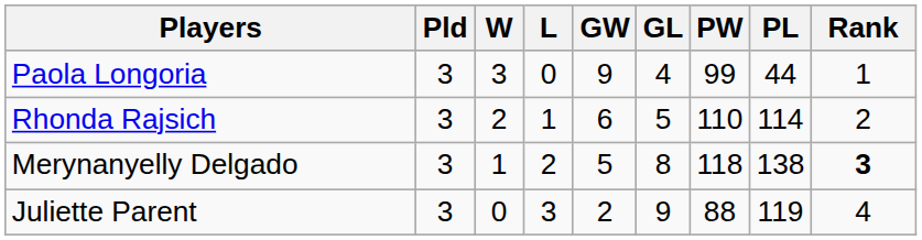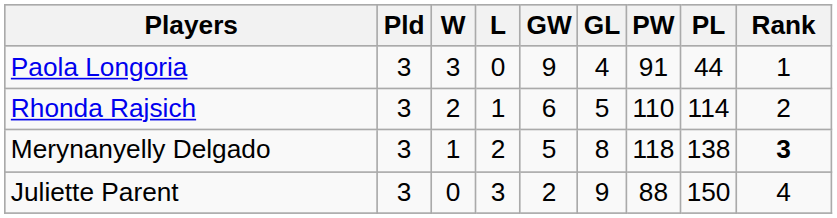 <table class=wikitable style="text-align:center">
 <tr>
 <th width=220>Players</th>
 <th width=20>Pld</th>
 <th width=20>W</th>
 <th width=20>L</th>
 <th width=20>GW</th>
 <th width=20>GL</th>
 <th width=20>PW</th>
 <th width=20>PL</th>
 <th width=50>Rank</th>
 </tr>
 <tr>
 <td align=left> <a href='#'>Paola Longoria</a></td>
 <td>3</td>
 <td>3</td>
 <td>0</td>
 <td>9</td>
 <td>4</td>
-<td>99</td>
+<td>91</td>
 <td>44</td>
 <td>1</td>
 </tr>
 <tr>
 <td align=left> <a href='#'>Rhonda Rajsich</a></td>
 <td>3</td>
 <td>2</td>
 <td>1</td>
 <td>6</td>
 <td>5</td>
 <td>110</td>
 <td>114</td>
 <td>2</td>
 </tr>
 <tr>
 <td align=left> Merynanyelly Delgado</td>
 <td>3</td>
 <td>1</td>
 <td>2</td>
 <td>5</td>
 <td>8</td>
 <td>118</td>
 <td>138</td>
 <td><strong>3</strong></td>
 </tr>
 <tr>
 <td align=left> Juliette Parent</td>
 <td>3</td>
 <td>0</td>
 <td>3</td>
 <td>2</td>
 <td>9</td>
 <td>88</td>
-<td>119</td>
+<td>150</td>
 <td>4</td>
 </tr>
 </table>
